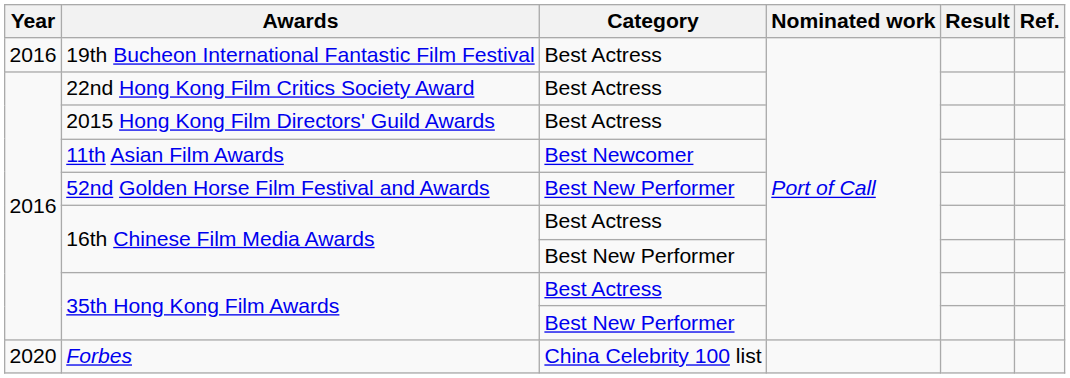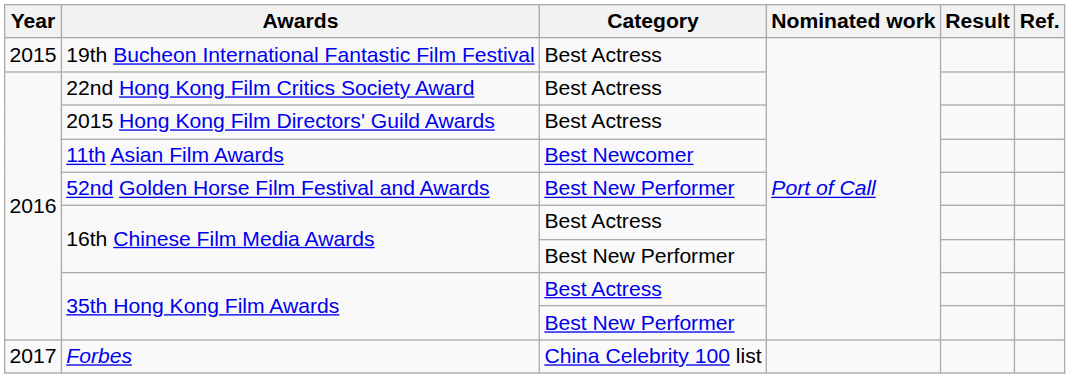 <table class="wikitable sortable">
 <tr>
 <th>Year</th>
 <th>Awards</th>
 <th>Category</th>
 <th>Nominated work</th>
 <th>Result</th>
 <th>Ref.</th>
 </tr>
 <tr>
-<td>2016</td>
+<td>2015</td>
 <td>19th <a href='#'>Bucheon International Fantastic Film Festival</a></td>
 <td>Best Actress</td>
 <td rowspan=9><em><a href='#'>Port of Call</a></em></td>
 <td></td>
 <td></td>
 </tr>
 <tr>
 <td rowspan=8>2016</td>
 <td>22nd <a href='#'>Hong Kong Film Critics Society Award</a></td>
 <td>Best Actress</td>
 <td></td>
 <td></td>
 </tr>
 <tr>
 <td>2015 <a href='#'>Hong Kong Film Directors' Guild Awards</a></td>
 <td>Best Actress</td>
 <td></td>
 <td></td>
 </tr>
 <tr>
 <td><a href='#'>11th</a> <a href='#'>Asian Film Awards</a></td>
 <td><a href='#'>Best Newcomer</a></td>
 <td></td>
 <td></td>
 </tr>
 <tr>
 <td><a href='#'>52nd</a> <a href='#'>Golden Horse Film Festival and Awards</a></td>
 <td><a href='#'>Best New Performer</a></td>
 <td></td>
 <td></td>
 </tr>
 <tr>
 <td rowspan=2>16th <a href='#'>Chinese Film Media Awards</a></td>
 <td>Best Actress</td>
 <td></td>
 <td></td>
 </tr>
 <tr>
 <td>Best New Performer</td>
 <td></td>
 <td></td>
 </tr>
 <tr>
 <td rowspan=2><a href='#'>35th Hong Kong Film Awards</a></td>
 <td><a href='#'>Best Actress</a></td>
 <td></td>
 <td></td>
 </tr>
 <tr>
 <td><a href='#'>Best New Performer</a></td>
 <td></td>
 <td></td>
 </tr>
 <tr>
-<td>2020</td>
+<td>2017</td>
 <td><em><a href='#'>Forbes</a></em></td>
 <td><a href='#'>China Celebrity 100</a> list</td>
 <td></td>
 <td></td>
 <td></td>
 </tr>
 </table>
